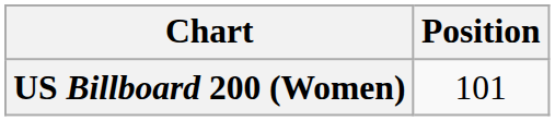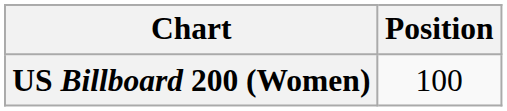 <table class="wikitable sortable plainrowheaders" style="text-align:center">
 <tr>
 <th scope="col">Chart</th>
 <th scope="col">Position</th>
 </tr>
 <tr>
 <th scope="row">US <em>Billboard</em> 200 (Women)</th>
-<td>101</td>
+<td>100</td>
 </tr>
 </table>
